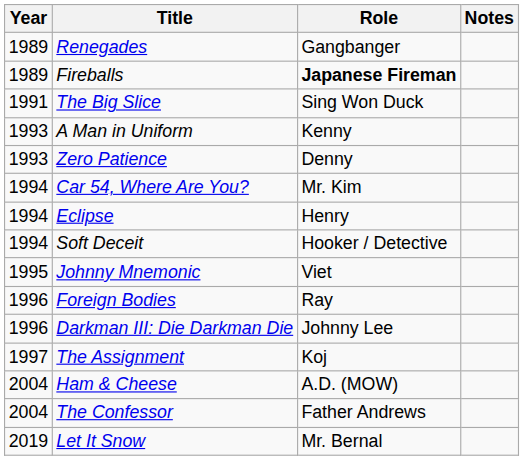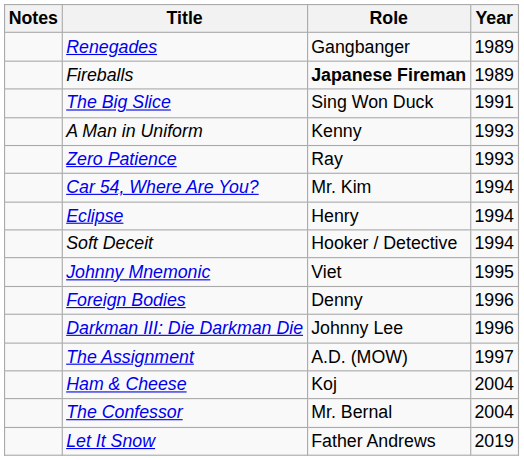 <table class="wikitable sortable">
 <tr>
-<th>Year</th>
+<th class="unsortable">Notes</th>
 <th>Title</th>
 <th>Role</th>
-<th class="unsortable">Notes</th>
+<th>Year</th>
 </tr>
 <tr>
-<td>1989</td>
+<td></td>
 <td><a href='#'><em>Renegades</em></a></td>
 <td>Gangbanger</td>
-<td></td>
+<td>1989</td>
 </tr>
 <tr>
-<td>1989</td>
+<td></td>
 <td><em>Fireballs</em></td>
 <td><strong>Japanese Fireman</strong></td>
-<td></td>
+<td>1989</td>
 </tr>
 <tr>
-<td>1991</td>
+<td></td>
 <td data-sort-value="Big Slice, The"><em><a href='#'>The Big Slice</a></em></td>
 <td>Sing Won Duck</td>
-<td></td>
+<td>1991</td>
 </tr>
 <tr>
-<td>1993</td>
+<td></td>
 <td data-sort-value="Man in Uniform, A"><em>A Man in Uniform</em></td>
 <td>Kenny</td>
-<td></td>
+<td>1993</td>
 </tr>
 <tr>
+<td></td>
+<td><em><a href='#'>Zero Patience</a></em></td>
+<td>Ray</td>
 <td>1993</td>
-<td><em><a href='#'>Zero Patience</a></em></td>
-<td>Denny</td>
-<td></td>
 </tr>
 <tr>
-<td>1994</td>
+<td></td>
 <td><a href='#'><em>Car 54, Where Are You?</em></a></td>
 <td>Mr. Kim</td>
-<td></td>
+<td>1994</td>
 </tr>
 <tr>
-<td>1994</td>
+<td></td>
 <td><a href='#'><em>Eclipse</em></a></td>
 <td>Henry</td>
-<td></td>
+<td>1994</td>
 </tr>
 <tr>
-<td>1994</td>
+<td></td>
 <td><em>Soft Deceit</em></td>
 <td>Hooker / Detective</td>
-<td></td>
+<td>1994</td>
 </tr>
 <tr>
-<td>1995</td>
+<td></td>
 <td><a href='#'><em>Johnny Mnemonic</em></a></td>
 <td>Viet</td>
-<td></td>
+<td>1995</td>
 </tr>
 <tr>
+<td></td>
+<td><em><a href='#'>Foreign Bodies</a></em></td>
+<td>Denny</td>
 <td>1996</td>
-<td><em><a href='#'>Foreign Bodies</a></em></td>
-<td>Ray</td>
-<td></td>
 </tr>
 <tr>
-<td>1996</td>
+<td></td>
 <td><em><a href='#'>Darkman III: Die Darkman Die</a></em></td>
 <td>Johnny Lee</td>
-<td></td>
+<td>1996</td>
 </tr>
 <tr>
+<td></td>
+<td data-sort-value="Assignment, The"><a href='#'><em>The Assignment</em></a></td>
+<td>A.D. (MOW)</td>
 <td>1997</td>
-<td data-sort-value="Assignment, The"><a href='#'><em>The Assignment</em></a></td>
-<td>Koj</td>
-<td></td>
 </tr>
 <tr>
+<td></td>
+<td><em><a href='#'>Ham & Cheese</a></em></td>
+<td>Koj</td>
 <td>2004</td>
-<td><em><a href='#'>Ham & Cheese</a></em></td>
-<td>A.D. (MOW)</td>
-<td></td>
 </tr>
 <tr>
+<td></td>
+<td data-sort-value="Confessor, The"><a href='#'><em>The Confessor</em></a></td>
+<td>Mr. Bernal</td>
 <td>2004</td>
-<td data-sort-value="Confessor, The"><a href='#'><em>The Confessor</em></a></td>
-<td>Father Andrews</td>
-<td></td>
 </tr>
 <tr>
+<td></td>
+<td><a href='#'><em>Let It Snow</em></a></td>
+<td>Father Andrews</td>
 <td>2019</td>
-<td><a href='#'><em>Let It Snow</em></a></td>
-<td>Mr. Bernal</td>
-<td></td>
 </tr>
 </table>
